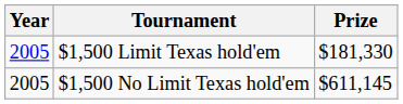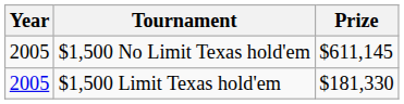 <table class="wikitable">
 <tr>
 <th>Year</th>
 <th>Tournament</th>
 <th>Prize</th>
 </tr>
 <tr>
+<td>2005</td>
+<td>$1,500 No Limit Texas hold'em</td>
+<td>$611,145</td>
+</tr>
+<tr>
 <td><a href='#'>2005</a></td>
 <td>$1,500 Limit Texas hold'em</td>
 <td>$181,330</td>
 </tr>
-<tr>
-<td>2005</td>
-<td>$1,500 No Limit Texas hold'em</td>
-<td>$611,145</td>
-</tr>
 </table>
